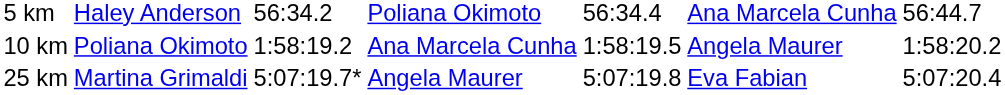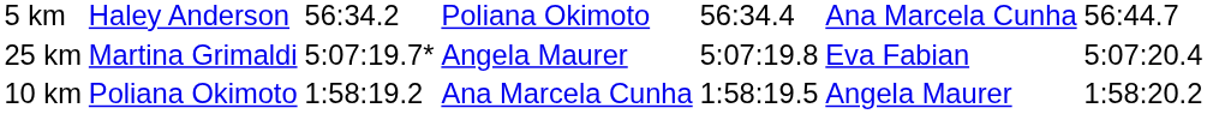 <table>
 <tr>
 <td>5 km<br></td>
 <td><a href='#'>Haley Anderson</a><br><em></em></td>
 <td>56:34.2</td>
 <td><a href='#'>Poliana Okimoto</a><br><em></em></td>
 <td>56:34.4</td>
 <td><a href='#'>Ana Marcela Cunha</a><br><em></em></td>
 <td>56:44.7</td>
 </tr>
 <tr>
+<td>25 km<br></td>
+<td><a href='#'>Martina Grimaldi</a><br><em></em></td>
+<td>5:07:19.7*</td>
+<td><a href='#'>Angela Maurer</a><br><em></em></td>
+<td>5:07:19.8</td>
+<td><a href='#'>Eva Fabian</a><br><em></em></td>
+<td>5:07:20.4</td>
+</tr>
+<tr>
 <td>10 km<br></td>
 <td><a href='#'>Poliana Okimoto</a><br><em></em></td>
 <td>1:58:19.2</td>
 <td><a href='#'>Ana Marcela Cunha</a><br><em></em></td>
 <td>1:58:19.5</td>
 <td><a href='#'>Angela Maurer</a><br><em></em></td>
 <td>1:58:20.2</td>
 </tr>
-<tr>
-<td>25 km<br></td>
-<td><a href='#'>Martina Grimaldi</a><br><em></em></td>
-<td>5:07:19.7*</td>
-<td><a href='#'>Angela Maurer</a><br><em></em></td>
-<td>5:07:19.8</td>
-<td><a href='#'>Eva Fabian</a><br><em></em></td>
-<td>5:07:20.4</td>
-</tr>
 </table>
